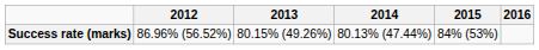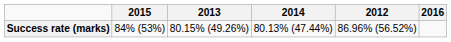 <table class="wikitable alternance center">
 <tr>
 <td></td>
-<th scope="col">2012</th>
+<th scope="col">2015</th>
 <th scope="col">2013</th>
 <th scope="col">2014</th>
-<th scope="col">2015</th>
+<th scope="col">2012</th>
 <th scope="col">2016</th>
 </tr>
 <tr>
 <th scope="row"><strong>Success rate (marks)</strong></th>
-<td>86.96% (56.52%)</td>
+<td>84% (53%)</td>
 <td>80.15% (49.26%)</td>
 <td>80.13% (47.44%)</td>
-<td>84% (53%)</td>
+<td>86.96% (56.52%)</td>
 <td></td>
 </tr>
 </table>
